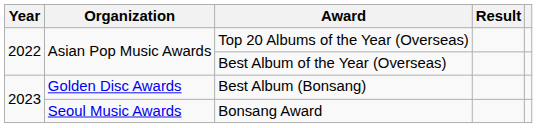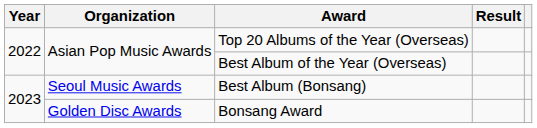 <table class="wikitable">
 <tr>
 <th>Year</th>
 <th>Organization</th>
 <th>Award</th>
 <th>Result</th>
 <th></th>
 </tr>
 <tr>
 <td style="text-align:center" rowspan="2">2022</td>
 <td rowspan="2">Asian Pop Music Awards</td>
 <td>Top 20 Albums of the Year (Overseas)</td>
 <td></td>
 <td style="text-align:center"></td>
 </tr>
 <tr>
 <td>Best Album of the Year (Overseas)</td>
 <td></td>
 <td style="text-align:center"></td>
 </tr>
 <tr>
 <td style="text-align:center" rowspan="2">2023</td>
-<td><a href='#'>Golden Disc Awards</a></td>
+<td><a href='#'>Seoul Music Awards</a></td>
 <td>Best Album (Bonsang)</td>
 <td></td>
 <td style="text-align:center"></td>
 </tr>
 <tr>
-<td><a href='#'>Seoul Music Awards</a></td>
+<td><a href='#'>Golden Disc Awards</a></td>
 <td>Bonsang Award</td>
 <td></td>
 <td style="text-align:center"></td>
 </tr>
 </table>
